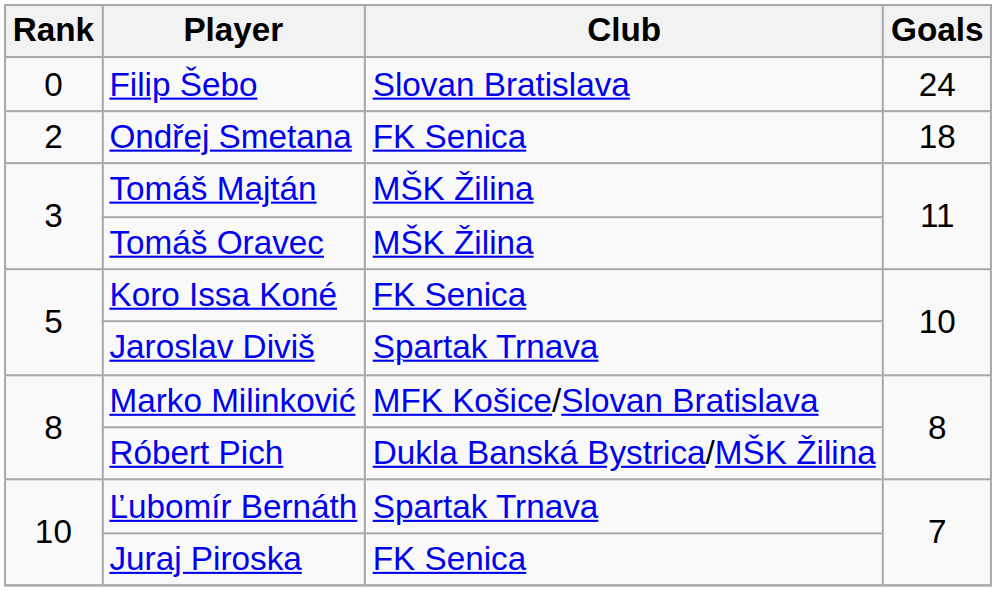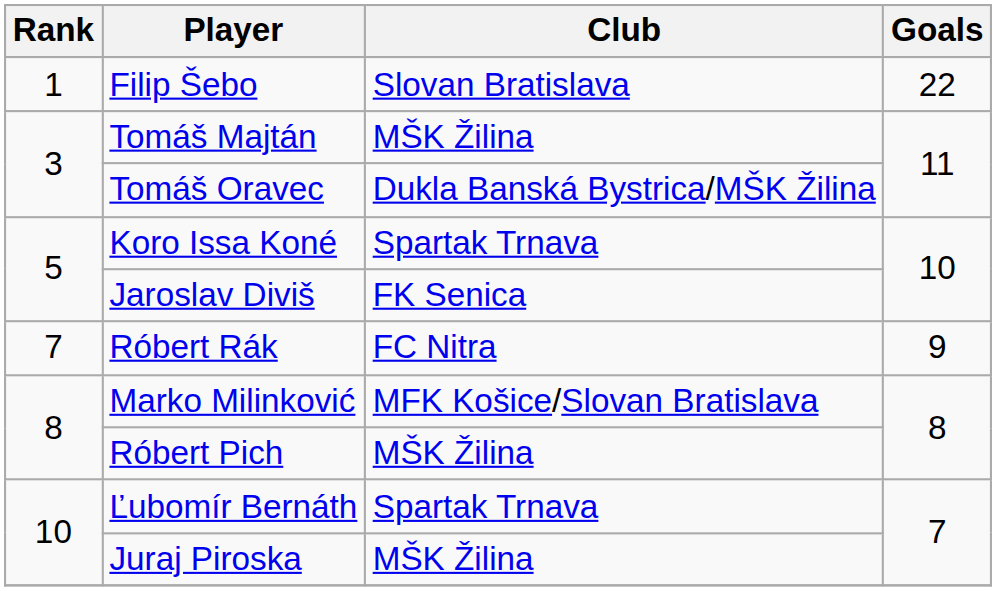 <table class="wikitable" style="text-align:center">
 <tr>
 <th>Rank</th>
 <th>Player</th>
 <th>Club</th>
 <th>Goals</th>
 </tr>
 <tr>
-<td>0</td>
+<td>1</td>
 <td align="left"> <a href='#'>Filip Šebo</a></td>
 <td align="left"><a href='#'>Slovan Bratislava</a></td>
-<td>24</td>
-</tr>
-<tr>
-<td>2</td>
-<td align="left"> <a href='#'>Ondřej Smetana</a></td>
-<td align="left"><a href='#'>FK Senica</a></td>
-<td>18</td>
+<td>22</td>
 </tr>
 <tr>
 <td rowspan="2">3</td>
 <td align="left"> <a href='#'>Tomáš Majtán</a></td>
 <td align="left"><a href='#'>MŠK Žilina</a></td>
 <td rowspan="2">11</td>
 </tr>
 <tr>
 <td align="left"> <a href='#'>Tomáš Oravec</a></td>
-<td align="left"><a href='#'>MŠK Žilina</a></td>
+<td align="left"><a href='#'>Dukla Banská Bystrica</a>/<a href='#'>MŠK Žilina</a></td>
 </tr>
 <tr>
 <td rowspan="2">5</td>
 <td align="left"> <a href='#'>Koro Issa Koné</a></td>
-<td align="left"><a href='#'>FK Senica</a></td>
+<td align="left"><a href='#'>Spartak Trnava</a></td>
 <td rowspan="2">10</td>
 </tr>
 <tr>
 <td align="left"> <a href='#'>Jaroslav Diviš</a></td>
-<td align="left"><a href='#'>Spartak Trnava</a></td>
+<td align="left"><a href='#'>FK Senica</a></td>
+</tr>
+<tr>
+<td>7</td>
+<td align="left"> <a href='#'>Róbert Rák</a></td>
+<td align="left"><a href='#'>FC Nitra</a></td>
+<td>9</td>
 </tr>
 <tr>
 <td rowspan="2">8</td>
 <td align="left"> <a href='#'>Marko Milinković</a></td>
 <td align="left"><a href='#'>MFK Košice</a>/<a href='#'>Slovan Bratislava</a></td>
 <td rowspan="2">8</td>
 </tr>
 <tr>
 <td align="left"> <a href='#'>Róbert Pich</a></td>
-<td align="left"><a href='#'>Dukla Banská Bystrica</a>/<a href='#'>MŠK Žilina</a></td>
+<td align="left"><a href='#'>MŠK Žilina</a></td>
 </tr>
 <tr>
 <td rowspan="2">10</td>
 <td align="left"> <a href='#'>Ľubomír Bernáth</a></td>
 <td align="left"><a href='#'>Spartak Trnava</a></td>
 <td rowspan="2">7</td>
 </tr>
 <tr>
 <td align="left"> <a href='#'>Juraj Piroska</a></td>
-<td align="left"><a href='#'>FK Senica</a></td>
+<td align="left"><a href='#'>MŠK Žilina</a></td>
 </tr>
 <tr>
 </tr>
 </table>
